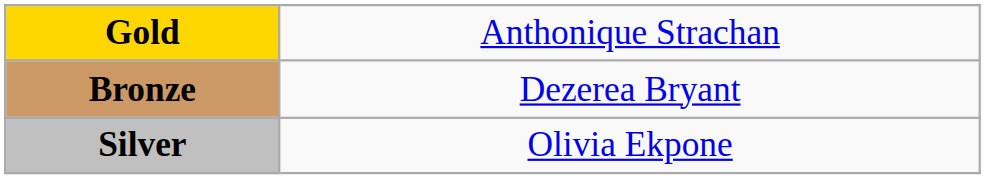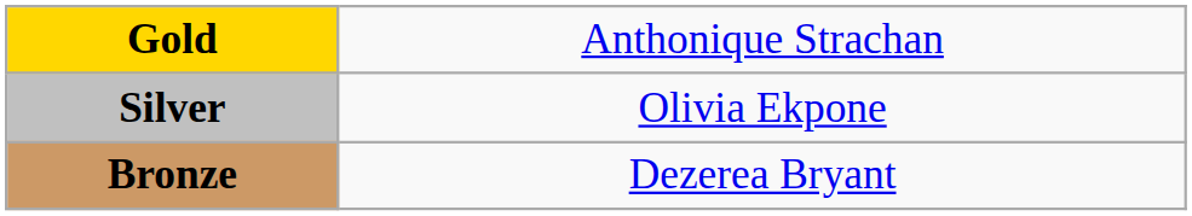 <table class="wikitable" style=" text-align:center; " width="35%">
 <tr>
 <td style="background:gold"><strong>Gold</strong></td>
 <td><a href='#'>Anthonique Strachan</a><br><small></small></td>
 </tr>
 <tr>
+<td style="background:silver"><strong>Silver</strong></td>
+<td><a href='#'>Olivia Ekpone</a><br><small></small></td>
+</tr>
+<tr>
 <td style="background:#cc9966"><strong>Bronze</strong></td>
 <td><a href='#'>Dezerea Bryant</a><br><small></small></td>
 </tr>
-<tr>
-<td style="background:silver"><strong>Silver</strong></td>
-<td><a href='#'>Olivia Ekpone</a><br><small></small></td>
-</tr>
 </table>
